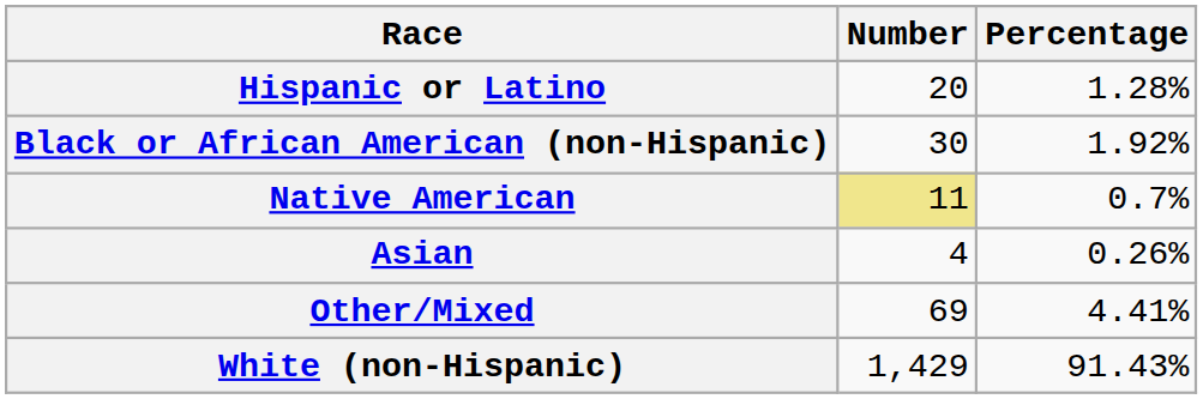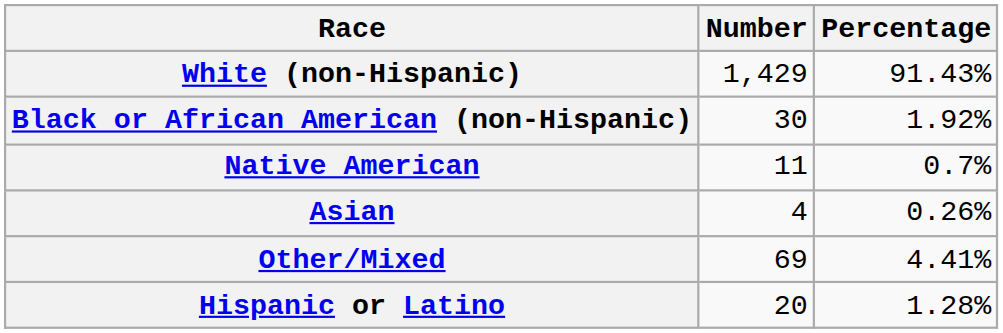 <table class="wikitable" style="text-align:right">
 <tr>
 <th scope="col">Race</th>
 <th scope="col">Number</th>
 <th scope="col">Percentage</th>
 </tr>
 <tr>
-<th scope="row"><a href='#'>Hispanic</a> or <a href='#'>Latino</a></th>
-<td>20</td>
-<td>1.28%</td>
+<th scope="row"><a href='#'>White</a> (non-Hispanic)</th>
+<td>1,429</td>
+<td>91.43%</td>
 </tr>
 <tr>
 <th scope="row"><a href='#'>Black or African American</a> (non-Hispanic)</th>
 <td>30</td>
 <td>1.92%</td>
 </tr>
 <tr>
 <th scope="row"><a href='#'>Native American</a></th>
-<td style="background: khaki;">11</td>
+<td>11</td>
 <td>0.7%</td>
 </tr>
 <tr>
 <th scope="row"><a href='#'>Asian</a></th>
 <td>4</td>
 <td>0.26%</td>
 </tr>
 <tr>
 <th scope="row"><a href='#'>Other/Mixed</a></th>
 <td>69</td>
 <td>4.41%</td>
 </tr>
 <tr>
-<th scope="row"><a href='#'>White</a> (non-Hispanic)</th>
-<td>1,429</td>
-<td>91.43%</td>
+<th scope="row"><a href='#'>Hispanic</a> or <a href='#'>Latino</a></th>
+<td>20</td>
+<td>1.28%</td>
 </tr>
 </table>
